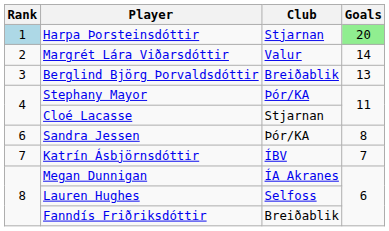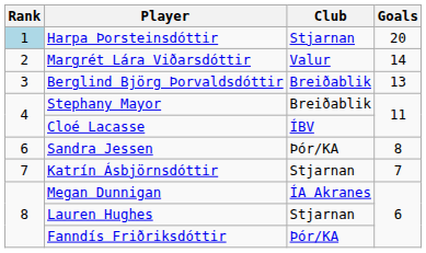 <table class="wikitable" style="text-align:center">
 <tr>
 <th>Rank</th>
 <th>Player</th>
 <th>Club</th>
 <th>Goals</th>
 </tr>
 <tr>
 <td style="background: lightblue;">1</td>
 <td align="left"> <a href='#'>Harpa Þorsteinsdóttir</a></td>
 <td align="left"><a href='#'>Stjarnan</a></td>
-<td style="background: lightgreen;">20</td>
+<td>20</td>
 </tr>
 <tr>
 <td>2</td>
 <td align="left"> <a href='#'>Margrét Lára Viðarsdóttir</a></td>
 <td align="left"><a href='#'>Valur</a></td>
 <td>14</td>
 </tr>
 <tr>
 <td>3</td>
 <td align="left"> <a href='#'>Berglind Björg Þorvaldsdóttir</a></td>
 <td align="left"><a href='#'>Breiðablik</a></td>
 <td>13</td>
 </tr>
 <tr>
 <td rowspan=2>4</td>
 <td align="left"> <a href='#'>Stephany Mayor</a></td>
-<td align="left"><a href='#'>Þór/KA</a></td>
+<td align="left">Breiðablik</td>
 <td rowspan=2>11</td>
 </tr>
 <tr>
 <td align="left"> <a href='#'>Cloé Lacasse</a></td>
-<td align="left">Stjarnan</td>
+<td align="left"><a href='#'>ÍBV</a></td>
 </tr>
 <tr>
 <td>6</td>
 <td align="left"> <a href='#'>Sandra Jessen</a></td>
 <td align="left">Þór/KA</td>
 <td>8</td>
 </tr>
 <tr>
 <td>7</td>
 <td align="left"> <a href='#'>Katrín Ásbjörnsdóttir</a></td>
-<td align="left"><a href='#'>ÍBV</a></td>
+<td align="left">Stjarnan</td>
 <td>7</td>
 </tr>
 <tr>
 <td rowspan=3>8</td>
 <td align="left"> <a href='#'>Megan Dunnigan</a></td>
 <td align="left"><a href='#'>ÍA Akranes</a></td>
 <td rowspan=3>6</td>
 </tr>
 <tr>
 <td align="left"> <a href='#'>Lauren Hughes</a></td>
-<td align="left"><a href='#'>Selfoss</a></td>
+<td align="left">Stjarnan</td>
 </tr>
 <tr>
 <td align="left"> <a href='#'>Fanndís Friðriksdóttir</a></td>
-<td align="left">Breiðablik</td>
+<td align="left"><a href='#'>Þór/KA</a></td>
 </tr>
 </table>
